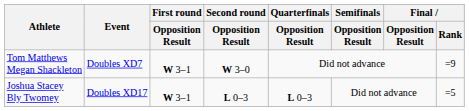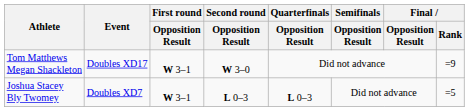 <table class=wikitable style="font-size:90%">
 <tr style="text-align:center">
 <th rowspan="2">Athlete</th>
 <th rowspan="2">Event</th>
 <th>First round</th>
 <th>Second round</th>
 <th>Quarterfinals</th>
 <th>Semifinals</th>
 <th colspan="2">Final / </th>
 </tr>
 <tr>
 <th>Opposition<br>Result</th>
 <th>Opposition<br>Result</th>
 <th>Opposition<br>Result</th>
 <th>Opposition<br>Result</th>
 <th>Opposition<br>Result</th>
 <th>Rank</th>
 </tr>
 <tr align=center>
 <td style="text-align:left"><a href='#'>Tom Matthews</a><br><a href='#'>Megan Shackleton</a></td>
-<td style="text-align:left"><a href='#'>Doubles XD7</a></td>
+<td><a href='#'>Doubles XD17</a></td>
 <td><br><strong>W</strong> 3–1</td>
 <td><br><strong>W</strong> 3–0</td>
 <td colspan="3">Did not advance</td>
 <td>=9</td>
 </tr>
 <tr style="text-align:center">
 <td style="text-align:left"><a href='#'>Joshua Stacey</a><br><a href='#'>Bly Twomey</a></td>
-<td><a href='#'>Doubles XD17</a></td>
+<td style="text-align:left"><a href='#'>Doubles XD7</a></td>
 <td><br><strong>W</strong> 3–1</td>
 <td><br><strong>L</strong> 0–3</td>
 <td><br><strong>L</strong> 0–3</td>
 <td colspan="2">Did not advance</td>
 <td>=5</td>
 </tr>
 </table>
